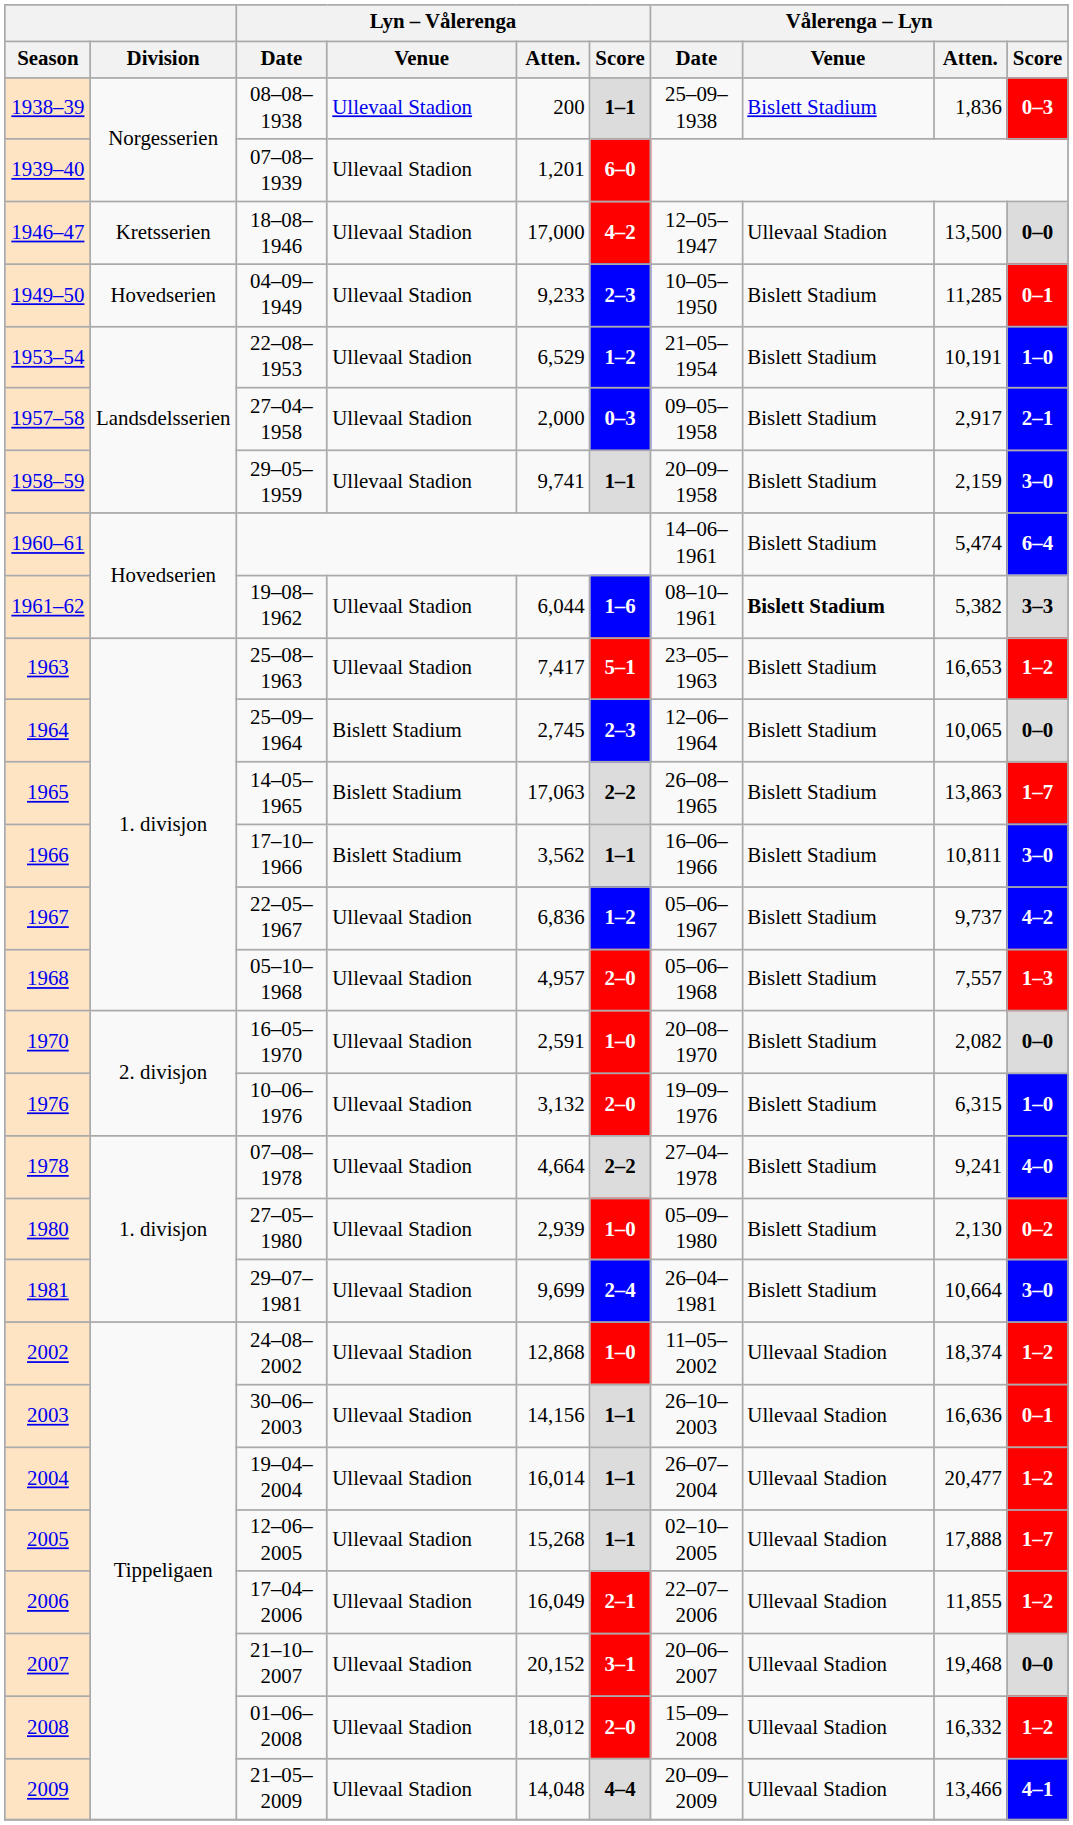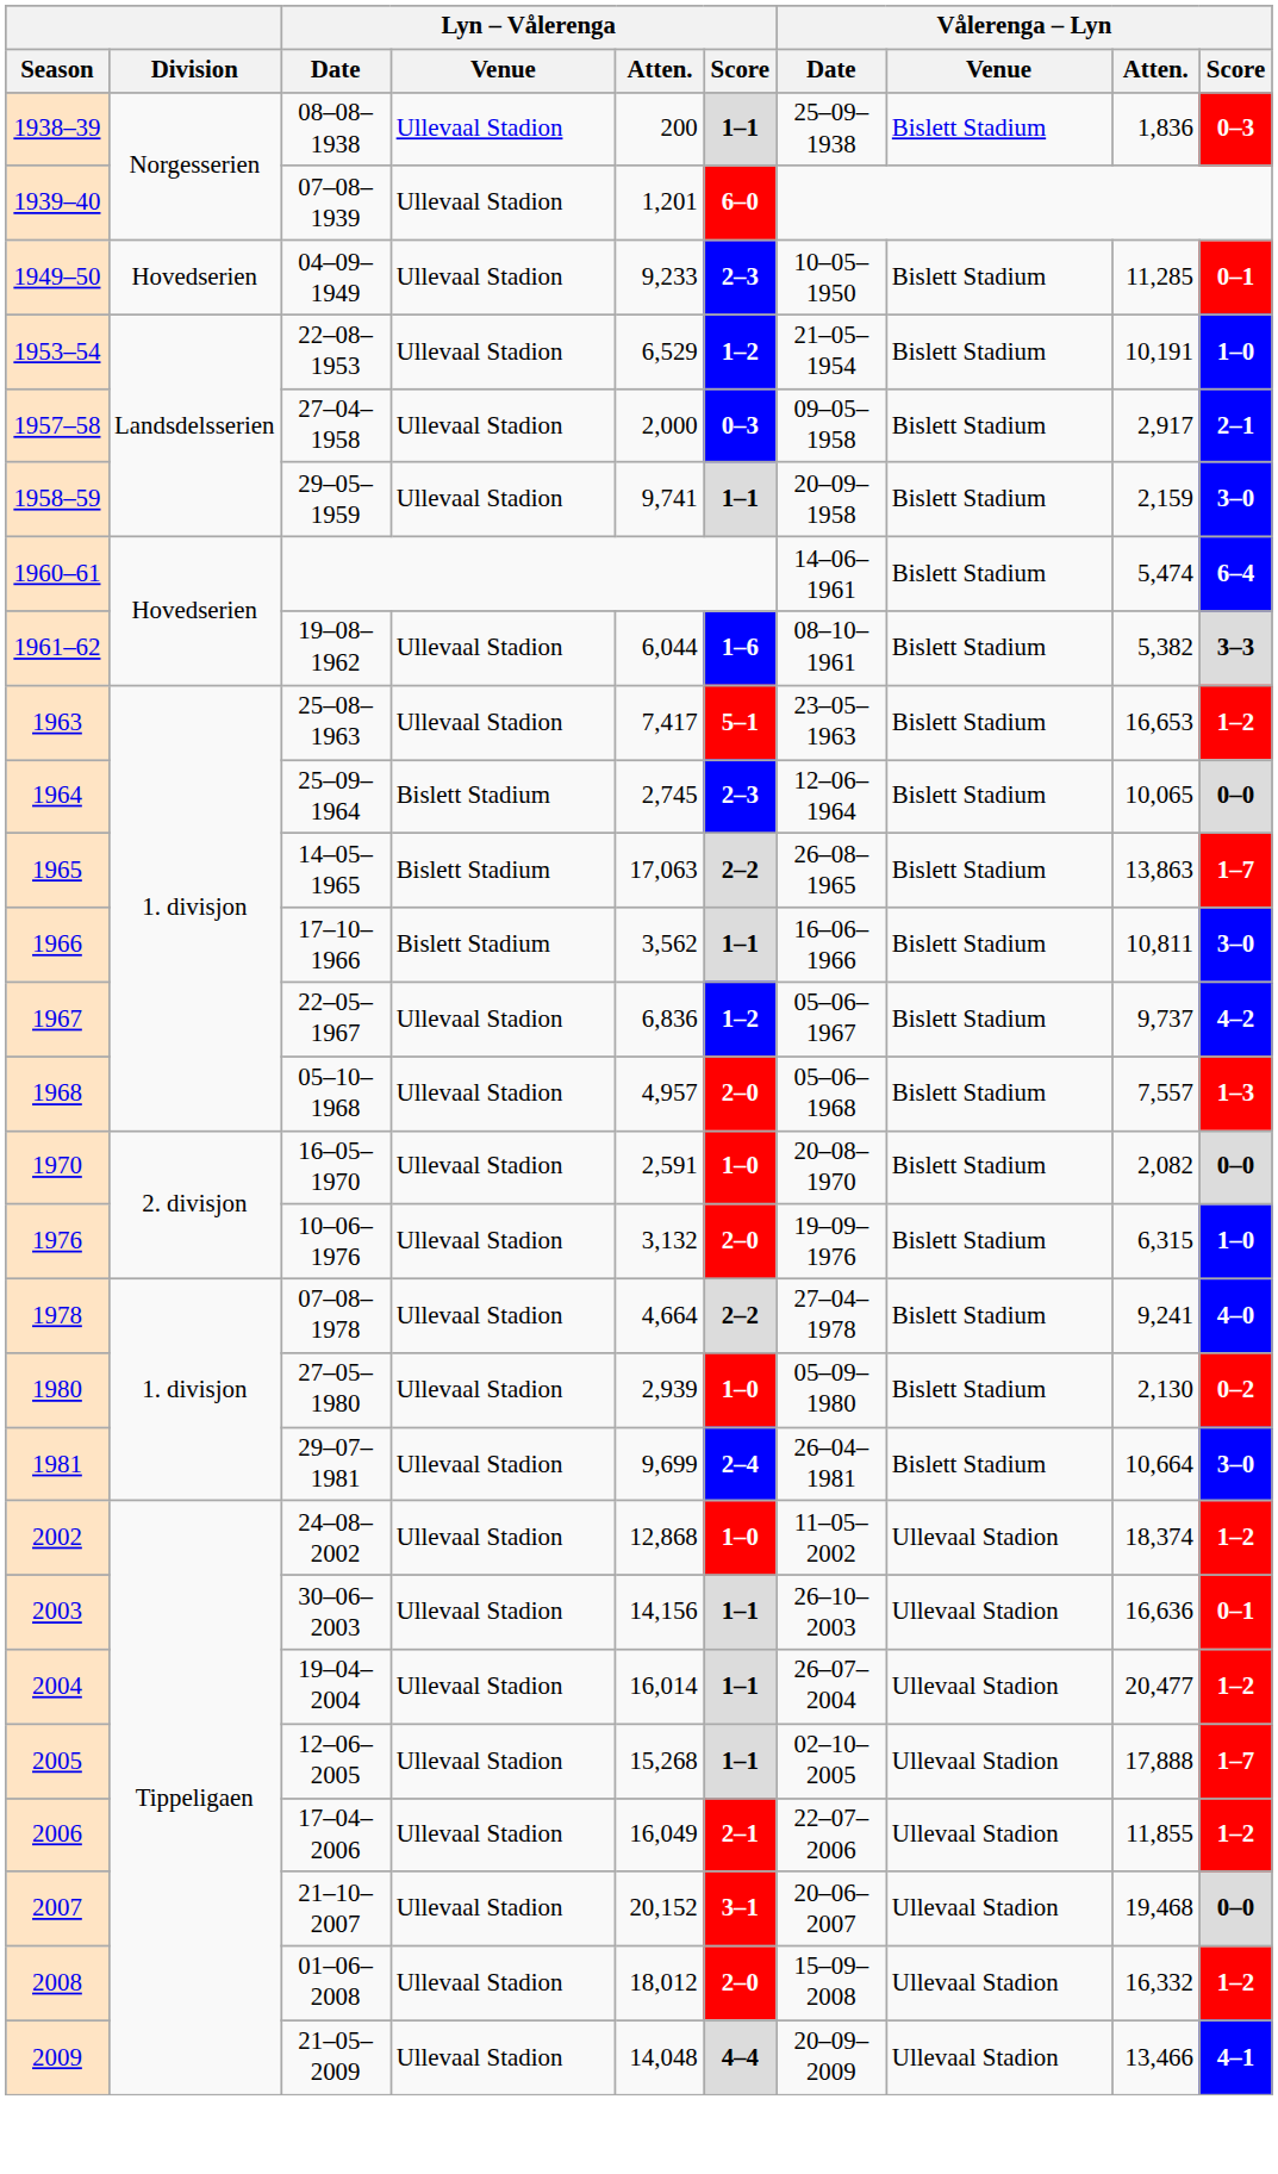 <table class="wikitable" style="text-align: center; font-size: 12px">
 <tr>
 <th colspan=2></th>
 <th colspan=4>Lyn – Vålerenga</th>
 <th colspan=4>Vålerenga – Lyn</th>
 </tr>
 <tr>
 <th width="52">Season</th>
 <th width="70">Division</th>
 <th width="70">Date</th>
 <th width="165">Venue</th>
 <th width="40">Atten.</th>
 <th width="30">Score</th>
 <th width="70">Date</th>
 <th width="165">Venue</th>
 <th width="40">Atten.</th>
 <th width="30">Score</th>
 </tr>
 <tr>
 <td bgcolor=#ffe4c4 rowspan=1><a href='#'>1938–39</a></td>
 <td rowspan=2>Norgesserien</td>
 <td>08–08–1938</td>
 <td align="left"><a href='#'>Ullevaal Stadion</a></td>
 <td align="right">200</td>
 <td bgcolor=#dcdcdc><strong>1–1</strong></td>
 <td>25–09–1938</td>
 <td align="left"><a href='#'>Bislett Stadium</a></td>
 <td align="right">1,836</td>
 <td style="color:white;background:red"><strong>0–3</strong></td>
 </tr>
 <tr>
 <td bgcolor=#ffe4c4 rowspan=1><a href='#'>1939–40</a></td>
 <td>07–08–1939</td>
 <td align="left">Ullevaal Stadion</td>
 <td align="right">1,201</td>
 <td style="color:white;background:red"><strong>6–0</strong></td>
 <td colspan=4></td>
-</tr>
-<tr>
-<td bgcolor=#ffe4c4 rowspan=1><a href='#'>1946–47</a></td>
-<td rowspan=1>Kretsserien</td>
-<td>18–08–1946</td>
-<td align="left">Ullevaal Stadion</td>
-<td align="right">17,000</td>
-<td style="color:white;background:red"><strong>4–2</strong></td>
-<td>12–05–1947</td>
-<td align="left">Ullevaal Stadion</td>
-<td align="right">13,500</td>
-<td bgcolor=#dcdcdc><strong>0–0</strong></td>
 </tr>
 <tr>
 <td bgcolor=#ffe4c4 rowspan=1><a href='#'>1949–50</a></td>
 <td rowspan=1>Hovedserien</td>
 <td>04–09–1949</td>
 <td align="left">Ullevaal Stadion</td>
 <td align="right">9,233</td>
 <td style="color:white;background:#0000FF"><strong>2–3</strong></td>
 <td>10–05–1950</td>
 <td align="left">Bislett Stadium</td>
 <td align="right">11,285</td>
 <td style="color:white;background:red"><strong>0–1</strong></td>
 </tr>
 <tr>
 <td bgcolor=#ffe4c4 rowspan=1><a href='#'>1953–54</a></td>
 <td rowspan=3>Landsdelsserien</td>
 <td>22–08–1953</td>
 <td align="left">Ullevaal Stadion</td>
 <td align="right">6,529</td>
 <td style="color:white;background:#0000FF"><strong>1–2</strong></td>
 <td>21–05–1954</td>
 <td align="left">Bislett Stadium</td>
 <td align="right">10,191</td>
 <td style="color:white;background:#0000FF"><strong>1–0</strong></td>
 </tr>
 <tr>
 <td bgcolor=#ffe4c4 rowspan=1><a href='#'>1957–58</a></td>
 <td>27–04–1958</td>
 <td align="left">Ullevaal Stadion</td>
 <td align="right">2,000</td>
 <td style="color:white;background:#0000FF"><strong>0–3</strong></td>
 <td>09–05–1958</td>
 <td align="left">Bislett Stadium</td>
 <td align="right">2,917</td>
 <td style="color:white;background:#0000FF"><strong>2–1</strong></td>
 </tr>
 <tr>
 <td bgcolor=#ffe4c4 rowspan=1><a href='#'>1958–59</a></td>
 <td>29–05–1959</td>
 <td align="left">Ullevaal Stadion</td>
 <td align="right">9,741</td>
 <td bgcolor=#dcdcdc><strong>1–1</strong></td>
 <td>20–09–1958</td>
 <td align="left">Bislett Stadium</td>
 <td align="right">2,159</td>
 <td style="color:white;background:#0000FF"><strong>3–0</strong></td>
 </tr>
 <tr>
 <td bgcolor=#ffe4c4 rowspan=1><a href='#'>1960–61</a></td>
 <td rowspan=2>Hovedserien</td>
 <td colspan=4></td>
 <td>14–06–1961</td>
 <td align="left">Bislett Stadium</td>
 <td align="right">5,474</td>
 <td style="color:white;background:#0000FF"><strong>6–4</strong></td>
 </tr>
 <tr>
 <td bgcolor=#ffe4c4 rowspan=1><a href='#'>1961–62</a></td>
 <td>19–08–1962</td>
 <td align="left">Ullevaal Stadion</td>
 <td align="right">6,044</td>
 <td style="color:white;background:#0000FF"><strong>1–6</strong></td>
 <td>08–10–1961</td>
-<td align="left"><strong>Bislett Stadium</strong></td>
+<td align="left">Bislett Stadium</td>
 <td align="right">5,382</td>
 <td bgcolor=#dcdcdc><strong>3–3</strong></td>
 </tr>
 <tr>
 <td bgcolor=#ffe4c4 rowspan=1><a href='#'>1963</a></td>
 <td rowspan=6>1. divisjon</td>
 <td>25–08–1963</td>
 <td align="left">Ullevaal Stadion</td>
 <td align="right">7,417</td>
 <td style="color:white;background:red"><strong>5–1</strong></td>
 <td>23–05–1963</td>
 <td align="left">Bislett Stadium</td>
 <td align="right">16,653</td>
 <td style="color:white;background:red"><strong>1–2</strong></td>
 </tr>
 <tr>
 <td bgcolor=#ffe4c4 rowspan=1><a href='#'>1964</a></td>
 <td>25–09–1964</td>
 <td align="left">Bislett Stadium</td>
 <td align="right">2,745</td>
 <td style="color:white;background:#0000FF"><strong>2–3</strong></td>
 <td>12–06–1964</td>
 <td align="left">Bislett Stadium</td>
 <td align="right">10,065</td>
 <td bgcolor=#dcdcdc><strong>0–0</strong></td>
 </tr>
 <tr>
 <td bgcolor=#ffe4c4 rowspan=1><a href='#'>1965</a></td>
 <td>14–05–1965</td>
 <td align="left">Bislett Stadium</td>
 <td align="right">17,063</td>
 <td bgcolor=#dcdcdc><strong>2–2</strong></td>
 <td>26–08–1965</td>
 <td align="left">Bislett Stadium</td>
 <td align="right">13,863</td>
 <td style="color:white;background:red"><strong>1–7</strong></td>
 </tr>
 <tr>
 <td bgcolor=#ffe4c4 rowspan=1><a href='#'>1966</a></td>
 <td>17–10–1966</td>
 <td align="left">Bislett Stadium</td>
 <td align="right">3,562</td>
 <td bgcolor=#dcdcdc><strong>1–1</strong></td>
 <td>16–06–1966</td>
 <td align="left">Bislett Stadium</td>
 <td align="right">10,811</td>
 <td style="color:white;background:#0000FF"><strong>3–0</strong></td>
 </tr>
 <tr>
 <td bgcolor=#ffe4c4 rowspan=1><a href='#'>1967</a></td>
 <td>22–05–1967</td>
 <td align="left">Ullevaal Stadion</td>
 <td align="right">6,836</td>
 <td style="color:white;background:#0000FF"><strong>1–2</strong></td>
 <td>05–06–1967</td>
 <td align="left">Bislett Stadium</td>
 <td align="right">9,737</td>
 <td style="color:white;background:#0000FF"><strong>4–2</strong></td>
 </tr>
 <tr>
 <td bgcolor=#ffe4c4 rowspan=1><a href='#'>1968</a></td>
 <td>05–10–1968</td>
 <td align="left">Ullevaal Stadion</td>
 <td align="right">4,957</td>
 <td style="color:white;background:red"><strong>2–0</strong></td>
 <td>05–06–1968</td>
 <td align="left">Bislett Stadium</td>
 <td align="right">7,557</td>
 <td style="color:white;background:red"><strong>1–3</strong></td>
 </tr>
 <tr>
 <td bgcolor=#ffe4c4 rowspan=1><a href='#'>1970</a></td>
 <td rowspan=2>2. divisjon</td>
 <td>16–05–1970</td>
 <td align="left">Ullevaal Stadion</td>
 <td align="right">2,591</td>
 <td style="color:white;background:red"><strong>1–0</strong></td>
 <td>20–08–1970</td>
 <td align="left">Bislett Stadium</td>
 <td align="right">2,082</td>
 <td bgcolor=#dcdcdc><strong>0–0</strong></td>
 </tr>
 <tr>
 <td bgcolor=#ffe4c4 rowspan=1><a href='#'>1976</a></td>
 <td>10–06–1976</td>
 <td align="left">Ullevaal Stadion</td>
 <td align="right">3,132</td>
 <td style="color:white;background:red"><strong>2–0</strong></td>
 <td>19–09–1976</td>
 <td align="left">Bislett Stadium</td>
 <td align="right">6,315</td>
 <td style="color:white;background:#0000FF"><strong>1–0</strong></td>
 </tr>
 <tr>
 <td bgcolor=#ffe4c4 rowspan=1><a href='#'>1978</a></td>
 <td rowspan=3>1. divisjon</td>
 <td>07–08–1978</td>
 <td align="left">Ullevaal Stadion</td>
 <td align="right">4,664</td>
 <td bgcolor=#dcdcdc><strong>2–2</strong></td>
 <td>27–04–1978</td>
 <td align="left">Bislett Stadium</td>
 <td align="right">9,241</td>
 <td style="color:white;background:#0000FF"><strong>4–0</strong></td>
 </tr>
 <tr>
 <td bgcolor=#ffe4c4 rowspan=1><a href='#'>1980</a></td>
 <td>27–05–1980</td>
 <td align="left">Ullevaal Stadion</td>
 <td align="right">2,939</td>
 <td style="color:white;background:red"><strong>1–0</strong></td>
 <td>05–09–1980</td>
 <td align="left">Bislett Stadium</td>
 <td align="right">2,130</td>
 <td style="color:white;background:red"><strong>0–2</strong></td>
 </tr>
 <tr>
 <td bgcolor=#ffe4c4 rowspan=1><a href='#'>1981</a></td>
 <td>29–07–1981</td>
 <td align="left">Ullevaal Stadion</td>
 <td align="right">9,699</td>
 <td style="color:white;background:#0000FF"><strong>2–4</strong></td>
 <td>26–04–1981</td>
 <td align="left">Bislett Stadium</td>
 <td align="right">10,664</td>
 <td style="color:white;background:#0000FF"><strong>3–0</strong></td>
 </tr>
 <tr>
 <td bgcolor=#ffe4c4 rowspan=1><a href='#'>2002</a></td>
 <td rowspan=8>Tippeligaen</td>
 <td>24–08–2002</td>
 <td align="left">Ullevaal Stadion</td>
 <td align="right">12,868</td>
 <td style="color:white;background:red"><strong>1–0</strong></td>
 <td>11–05–2002</td>
 <td align="left">Ullevaal Stadion</td>
 <td align="right">18,374</td>
 <td style="color:white;background:red"><strong>1–2</strong></td>
 </tr>
 <tr>
 <td bgcolor=#ffe4c4 rowspan=1><a href='#'>2003</a></td>
 <td>30–06–2003</td>
 <td align="left">Ullevaal Stadion</td>
 <td align="right">14,156</td>
 <td bgcolor=#dcdcdc><strong>1–1</strong></td>
 <td>26–10–2003</td>
 <td align="left">Ullevaal Stadion</td>
 <td align="right">16,636</td>
 <td style="color:white;background:red"><strong>0–1</strong></td>
 </tr>
 <tr>
 <td bgcolor=#ffe4c4 rowspan=1><a href='#'>2004</a></td>
 <td>19–04–2004</td>
 <td align="left">Ullevaal Stadion</td>
 <td align="right">16,014</td>
 <td bgcolor=#dcdcdc><strong>1–1</strong></td>
 <td>26–07–2004</td>
 <td align="left">Ullevaal Stadion</td>
 <td align="right">20,477</td>
 <td style="color:white;background:red"><strong>1–2</strong></td>
 </tr>
 <tr>
 <td bgcolor=#ffe4c4 rowspan=1><a href='#'>2005</a></td>
 <td>12–06–2005</td>
 <td align="left">Ullevaal Stadion</td>
 <td align="right">15,268</td>
 <td bgcolor=#dcdcdc><strong>1–1</strong></td>
 <td>02–10–2005</td>
 <td align="left">Ullevaal Stadion</td>
 <td align="right">17,888</td>
 <td style="color:white;background:red"><strong>1–7</strong></td>
 </tr>
 <tr>
 <td bgcolor=#ffe4c4 rowspan=1><a href='#'>2006</a></td>
 <td>17–04–2006</td>
 <td align="left">Ullevaal Stadion</td>
 <td align="right">16,049</td>
 <td style="color:white;background:red"><strong>2–1</strong></td>
 <td>22–07–2006</td>
 <td align="left">Ullevaal Stadion</td>
 <td align="right">11,855</td>
 <td style="color:white;background:red"><strong>1–2</strong></td>
 </tr>
 <tr>
 <td bgcolor=#ffe4c4 rowspan=1><a href='#'>2007</a></td>
 <td>21–10–2007</td>
 <td align="left">Ullevaal Stadion</td>
 <td align="right">20,152</td>
 <td style="color:white;background:red"><strong>3–1</strong></td>
 <td>20–06–2007</td>
 <td align="left">Ullevaal Stadion</td>
 <td align="right">19,468</td>
 <td bgcolor=#dcdcdc><strong>0–0</strong></td>
 </tr>
 <tr>
 <td bgcolor=#ffe4c4 rowspan=1><a href='#'>2008</a></td>
 <td>01–06–2008</td>
 <td align="left">Ullevaal Stadion</td>
 <td align="right">18,012</td>
 <td style="color:white;background:red"><strong>2–0</strong></td>
 <td>15–09–2008</td>
 <td align="left">Ullevaal Stadion</td>
 <td align="right">16,332</td>
 <td style="color:white;background:red"><strong>1–2</strong></td>
 </tr>
 <tr>
 <td bgcolor=#ffe4c4 rowspan=1><a href='#'>2009</a></td>
 <td>21–05–2009</td>
 <td align="left">Ullevaal Stadion</td>
 <td align="right">14,048</td>
 <td bgcolor=#dcdcdc><strong>4–4</strong></td>
 <td>20–09–2009</td>
 <td align="left">Ullevaal Stadion</td>
 <td align="right">13,466</td>
 <td style="color:white;background:#0000FF"><strong>4–1</strong></td>
 </tr>
 <tr>
 </tr>
 </table>
